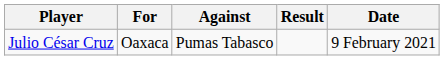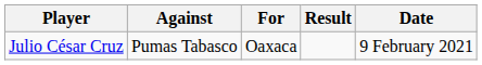 <table class="wikitable sortable">
 <tr>
 <th>Player</th>
+<th>Against</th>
 <th>For</th>
-<th>Against</th>
 <th>Result</th>
 <th>Date</th>
 </tr>
 <tr>
 <td> <a href='#'>Julio César Cruz</a></td>
+<td>Pumas Tabasco</td>
 <td>Oaxaca</td>
-<td>Pumas Tabasco</td>
 <td align=center></td>
 <td>9 February 2021</td>
 </tr>
 </table>
